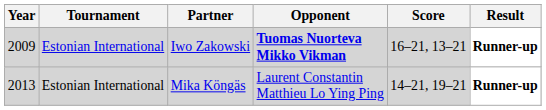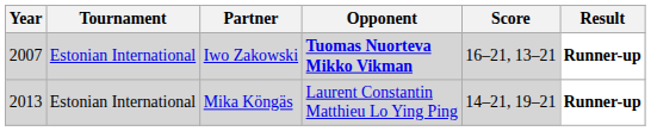 <table class="sortable wikitable" style="font-size: 90%;">
 <tr>
 <th>Year</th>
 <th>Tournament</th>
 <th>Partner</th>
 <th>Opponent</th>
 <th>Score</th>
 <th>Result</th>
 </tr>
 <tr style="background:#D5D5D5">
-<td align="center">2009</td>
+<td align="center">2007</td>
 <td align="left"><a href='#'>Estonian International</a></td>
 <td align="left"> <a href='#'>Iwo Zakowski</a></td>
 <td align="left"><strong> <a href='#'>Tuomas Nuorteva</a><br> <a href='#'>Mikko Vikman</a></strong></td>
 <td align="left">16–21, 13–21</td>
 <td style="text-align:left; background:white"> <strong>Runner-up</strong></td>
 </tr>
 <tr style="background:#D5D5D5">
 <td align="center">2013</td>
 <td align="left">Estonian International</td>
 <td align="left"> <a href='#'>Mika Köngäs</a></td>
 <td align="left"> <a href='#'>Laurent Constantin</a><br> <a href='#'>Matthieu Lo Ying Ping</a></td>
 <td align="left">14–21, 19–21</td>
 <td style="text-align:left; background:white"> <strong>Runner-up</strong></td>
 </tr>
 </table>
